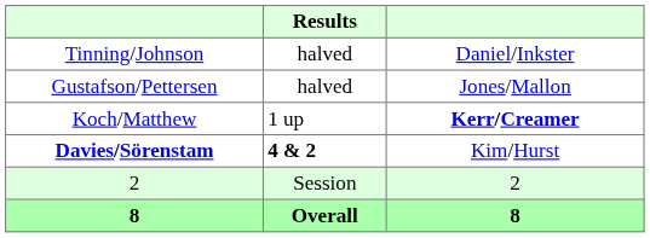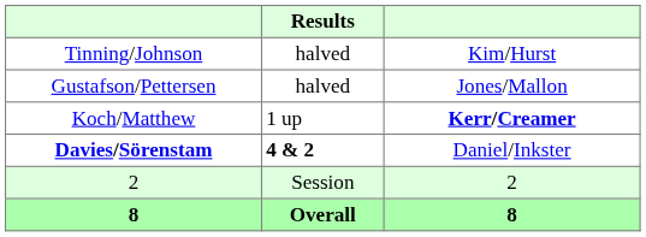 <table border="1" cellpadding="3" style="border-collapse:collapse; text-align:center;">
 <tr style="background:#dfd;">
 <th style="width:12em;"></th>
 <th style="width:5.5em;">Results</th>
 <th style="width:12em;"></th>
 </tr>
 <tr>
 <td><a href='#'>Tinning</a>/<a href='#'>Johnson</a></td>
 <td>halved</td>
-<td><a href='#'>Daniel</a>/<a href='#'>Inkster</a></td>
+<td><a href='#'>Kim</a>/<a href='#'>Hurst</a></td>
 </tr>
 <tr>
 <td><a href='#'>Gustafson</a>/<a href='#'>Pettersen</a></td>
 <td>halved</td>
 <td><a href='#'>Jones</a>/<a href='#'>Mallon</a></td>
 </tr>
 <tr>
 <td><a href='#'>Koch</a>/<a href='#'>Matthew</a></td>
 <td align=left> 1 up</td>
 <td><strong><a href='#'>Kerr</a>/<a href='#'>Creamer</a></strong></td>
 </tr>
 <tr>
 <td><strong><a href='#'>Davies</a>/<a href='#'>Sörenstam</a></strong></td>
 <td align=left><strong> 4 & 2</strong></td>
-<td><a href='#'>Kim</a>/<a href='#'>Hurst</a></td>
+<td><a href='#'>Daniel</a>/<a href='#'>Inkster</a></td>
 </tr>
 <tr style="background:#dfd;">
 <td>2</td>
 <td>Session</td>
 <td>2</td>
 </tr>
 <tr style="background:#afa;">
 <th>8</th>
 <th>Overall</th>
 <th>8</th>
 </tr>
 </table>
